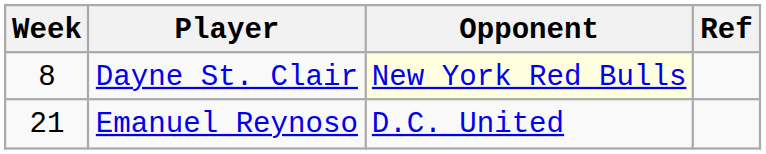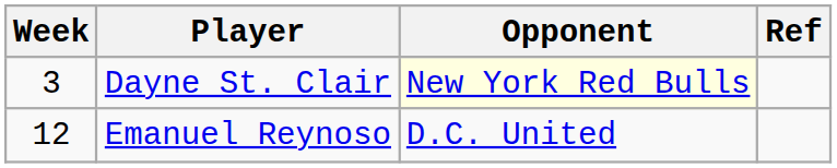 <table class=wikitable>
 <tr>
 <th>Week</th>
 <th>Player</th>
 <th>Opponent</th>
 <th>Ref</th>
 </tr>
 <tr>
-<td align=center>8</td>
+<td align=center>3</td>
 <td> <a href='#'>Dayne St. Clair</a></td>
 <td style="background: lightyellow;"><a href='#'>New York Red Bulls</a></td>
 <td></td>
 </tr>
 <tr>
-<td align=center>21</td>
+<td align=center>12</td>
 <td> <a href='#'>Emanuel Reynoso</a></td>
 <td><a href='#'>D.C. United</a></td>
 <td></td>
 </tr>
 </table>
